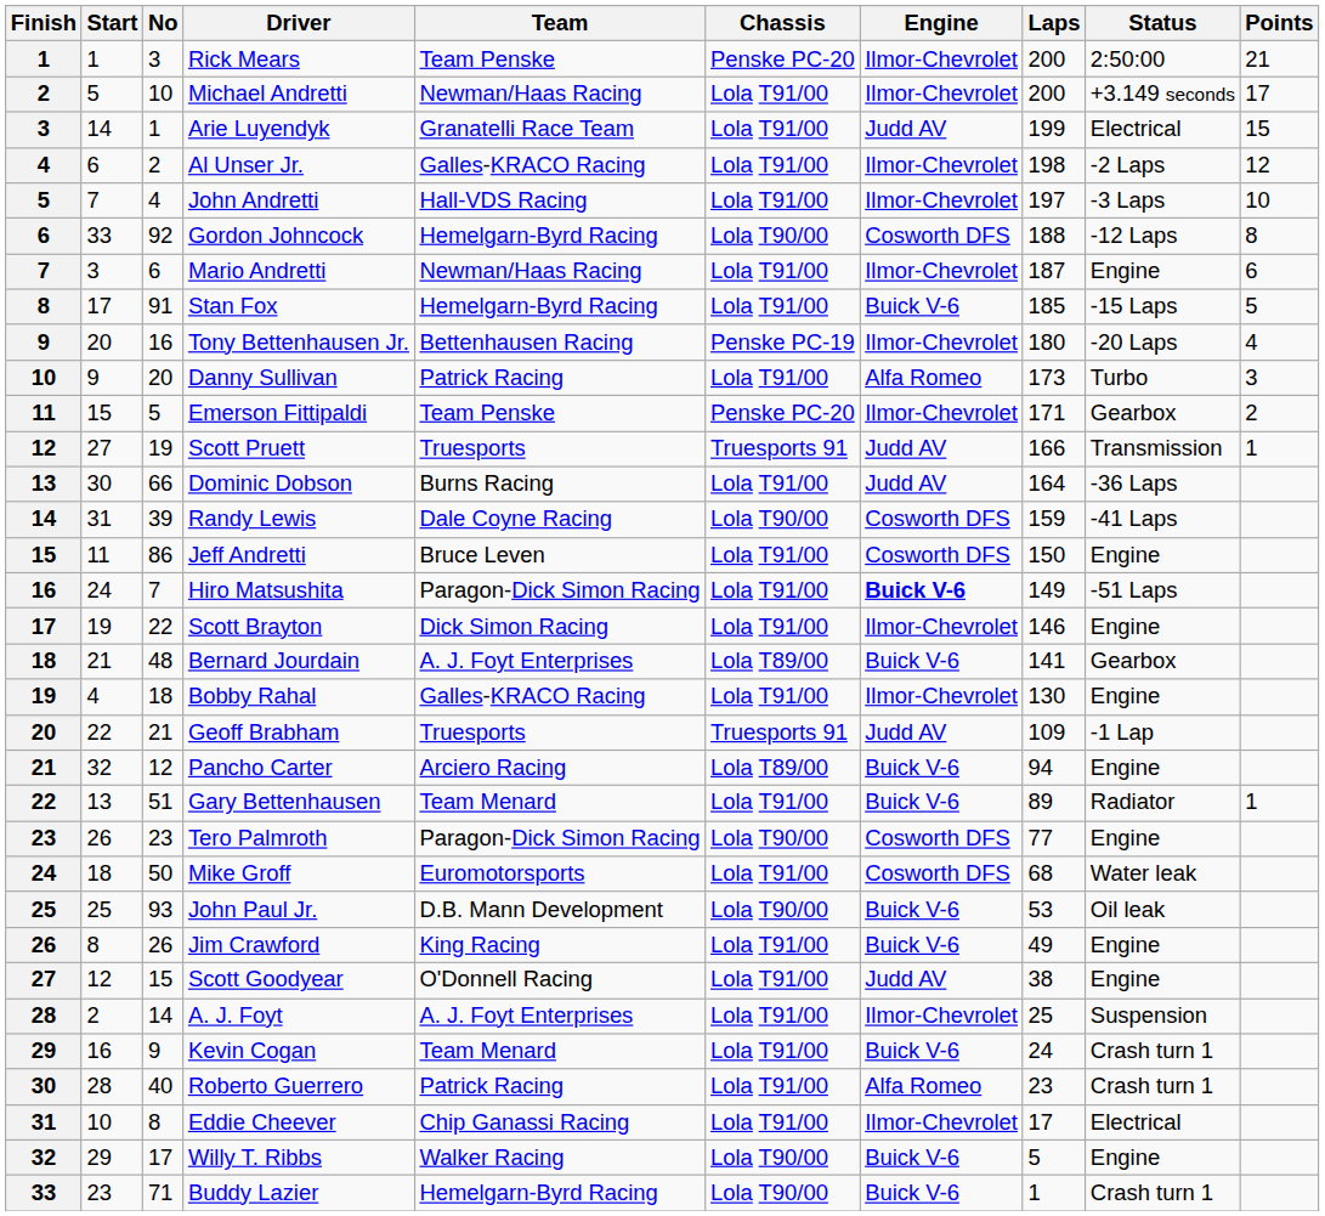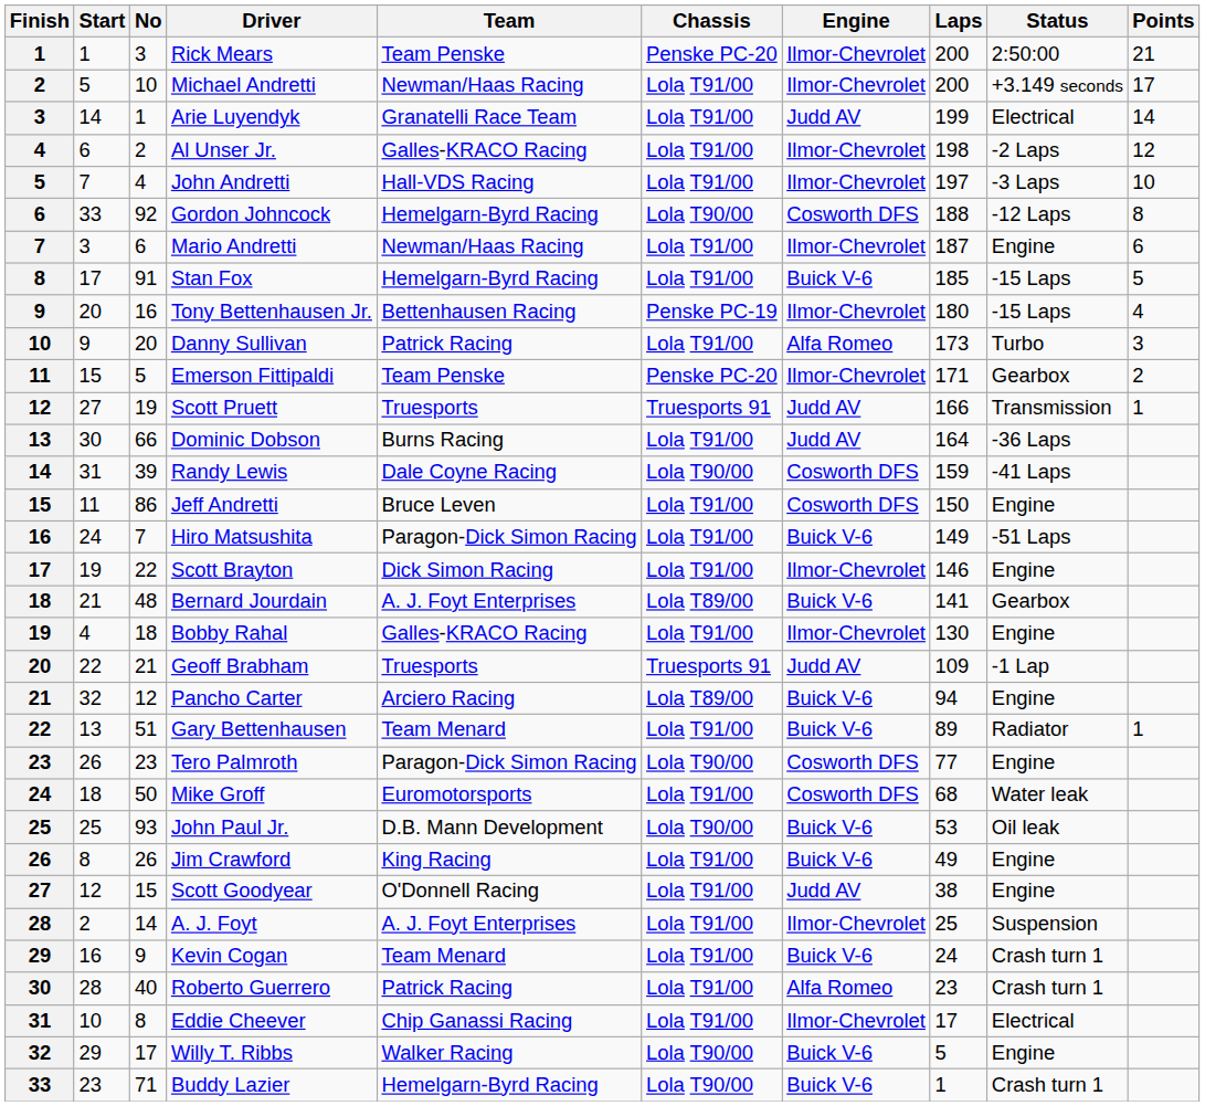 <table class="wikitable">
 <tr>
 <th>Finish</th>
 <th>Start</th>
 <th>No</th>
 <th>Driver</th>
 <th>Team</th>
 <th>Chassis</th>
 <th>Engine</th>
 <th>Laps</th>
 <th>Status</th>
 <th>Points</th>
 </tr>
 <tr>
 <th>1</th>
 <td>1</td>
 <td>3</td>
 <td> <a href='#'>Rick Mears</a> <strong></strong></td>
 <td><a href='#'>Team Penske</a></td>
 <td><a href='#'>Penske PC-20</a></td>
 <td><a href='#'>Ilmor-Chevrolet</a></td>
 <td>200</td>
 <td>2:50:00</td>
 <td>21</td>
 </tr>
 <tr>
 <th>2</th>
 <td>5</td>
 <td>10</td>
 <td> <a href='#'>Michael Andretti</a></td>
 <td><a href='#'>Newman/Haas Racing</a></td>
 <td><a href='#'>Lola</a> <a href='#'>T91/00</a></td>
 <td><a href='#'>Ilmor-Chevrolet</a></td>
 <td>200</td>
 <td>+3.149 <small>seconds</small></td>
 <td>17</td>
 </tr>
 <tr>
 <th>3</th>
 <td>14</td>
 <td>1</td>
 <td> <a href='#'>Arie Luyendyk</a> <strong></strong></td>
 <td><a href='#'>Granatelli Race Team</a></td>
 <td><a href='#'>Lola</a> <a href='#'>T91/00</a></td>
 <td><a href='#'>Judd AV</a></td>
 <td>199</td>
 <td>Electrical</td>
-<td>15</td>
+<td>14</td>
 </tr>
 <tr>
 <th>4</th>
 <td>6</td>
 <td>2</td>
 <td> <a href='#'>Al Unser Jr.</a></td>
 <td><a href='#'>Galles</a>-<a href='#'>KRACO Racing</a></td>
 <td><a href='#'>Lola</a> <a href='#'>T91/00</a></td>
 <td><a href='#'>Ilmor-Chevrolet</a></td>
 <td>198</td>
 <td>-2 Laps</td>
 <td>12</td>
 </tr>
 <tr>
 <th>5</th>
 <td>7</td>
 <td>4</td>
 <td> <a href='#'>John Andretti</a></td>
 <td><a href='#'>Hall-VDS Racing</a></td>
 <td><a href='#'>Lola</a> <a href='#'>T91/00</a></td>
 <td><a href='#'>Ilmor-Chevrolet</a></td>
 <td>197</td>
 <td>-3 Laps</td>
 <td>10</td>
 </tr>
 <tr>
 <th>6</th>
 <td>33</td>
 <td>92</td>
 <td> <a href='#'>Gordon Johncock</a> <strong></strong></td>
 <td><a href='#'>Hemelgarn-Byrd Racing</a></td>
 <td><a href='#'>Lola</a> <a href='#'>T90/00</a></td>
 <td><a href='#'>Cosworth DFS</a></td>
 <td>188</td>
 <td>-12 Laps</td>
 <td>8</td>
 </tr>
 <tr>
 <th>7</th>
 <td>3</td>
 <td>6</td>
 <td> <a href='#'>Mario Andretti</a> <strong></strong></td>
 <td><a href='#'>Newman/Haas Racing</a></td>
 <td><a href='#'>Lola</a> <a href='#'>T91/00</a></td>
 <td><a href='#'>Ilmor-Chevrolet</a></td>
 <td>187</td>
 <td>Engine</td>
 <td>6</td>
 </tr>
 <tr>
 <th>8</th>
 <td>17</td>
 <td>91</td>
 <td> <a href='#'>Stan Fox</a></td>
 <td><a href='#'>Hemelgarn-Byrd Racing</a></td>
 <td><a href='#'>Lola</a> <a href='#'>T91/00</a></td>
 <td><a href='#'>Buick V-6</a></td>
 <td>185</td>
 <td>-15 Laps</td>
 <td>5</td>
 </tr>
 <tr>
 <th>9</th>
 <td>20</td>
 <td>16</td>
 <td> <a href='#'>Tony Bettenhausen Jr.</a></td>
 <td><a href='#'>Bettenhausen Racing</a></td>
 <td><a href='#'>Penske PC-19</a></td>
 <td><a href='#'>Ilmor-Chevrolet</a></td>
 <td>180</td>
-<td>-20 Laps</td>
+<td>-15 Laps</td>
 <td>4</td>
 </tr>
 <tr>
 <th>10</th>
 <td>9</td>
 <td>20</td>
 <td> <a href='#'>Danny Sullivan</a> <strong></strong></td>
 <td><a href='#'>Patrick Racing</a></td>
 <td><a href='#'>Lola</a> <a href='#'>T91/00</a></td>
 <td><a href='#'>Alfa Romeo</a></td>
 <td>173</td>
 <td>Turbo</td>
 <td>3</td>
 </tr>
 <tr>
 <th>11</th>
 <td>15</td>
 <td>5</td>
 <td> <a href='#'>Emerson Fittipaldi</a> <strong></strong></td>
 <td><a href='#'>Team Penske</a></td>
 <td><a href='#'>Penske PC-20</a></td>
 <td><a href='#'>Ilmor-Chevrolet</a></td>
 <td>171</td>
 <td>Gearbox</td>
 <td>2</td>
 </tr>
 <tr>
 <th>12</th>
 <td>27</td>
 <td>19</td>
 <td> <a href='#'>Scott Pruett</a></td>
 <td><a href='#'>Truesports</a></td>
 <td><a href='#'>Truesports 91</a></td>
 <td><a href='#'>Judd AV</a></td>
 <td>166</td>
 <td>Transmission</td>
 <td>1</td>
 </tr>
 <tr>
 <th>13</th>
 <td>30</td>
 <td>66</td>
 <td> <a href='#'>Dominic Dobson</a></td>
 <td>Burns Racing</td>
 <td><a href='#'>Lola</a> <a href='#'>T91/00</a></td>
 <td><a href='#'>Judd AV</a></td>
 <td>164</td>
 <td>-36 Laps</td>
 <td></td>
 </tr>
 <tr>
 <th>14</th>
 <td>31</td>
 <td>39</td>
 <td> <a href='#'>Randy Lewis</a></td>
 <td><a href='#'>Dale Coyne Racing</a></td>
 <td><a href='#'>Lola</a> <a href='#'>T90/00</a></td>
 <td><a href='#'>Cosworth DFS</a></td>
 <td>159</td>
 <td>-41 Laps</td>
 <td></td>
 </tr>
 <tr>
 <th>15</th>
 <td>11</td>
 <td>86</td>
 <td> <a href='#'>Jeff Andretti</a> <strong></strong></td>
 <td>Bruce Leven</td>
 <td><a href='#'>Lola</a> <a href='#'>T91/00</a></td>
 <td><a href='#'>Cosworth DFS</a></td>
 <td>150</td>
 <td>Engine</td>
 <td></td>
 </tr>
 <tr>
 <th>16</th>
 <td>24</td>
 <td>7</td>
 <td> <a href='#'>Hiro Matsushita</a> <strong></strong></td>
 <td>Paragon-<a href='#'>Dick Simon Racing</a></td>
 <td><a href='#'>Lola</a> <a href='#'>T91/00</a></td>
-<td><strong><a href='#'>Buick V-6</a></strong></td>
+<td><a href='#'>Buick V-6</a></td>
 <td>149</td>
 <td>-51 Laps</td>
 <td></td>
 </tr>
 <tr>
 <th>17</th>
 <td>19</td>
 <td>22</td>
 <td> <a href='#'>Scott Brayton</a></td>
 <td><a href='#'>Dick Simon Racing</a></td>
 <td><a href='#'>Lola</a> <a href='#'>T91/00</a></td>
 <td><a href='#'>Ilmor-Chevrolet</a></td>
 <td>146</td>
 <td>Engine</td>
 <td></td>
 </tr>
 <tr>
 <th>18</th>
 <td>21</td>
 <td>48</td>
 <td> <a href='#'>Bernard Jourdain</a></td>
 <td><a href='#'>A. J. Foyt Enterprises</a></td>
 <td><a href='#'>Lola</a> <a href='#'>T89/00</a></td>
 <td><a href='#'>Buick V-6</a></td>
 <td>141</td>
 <td>Gearbox</td>
 <td></td>
 </tr>
 <tr>
 <th>19</th>
 <td>4</td>
 <td>18</td>
 <td> <a href='#'>Bobby Rahal</a> <strong></strong></td>
 <td><a href='#'>Galles</a>-<a href='#'>KRACO Racing</a></td>
 <td><a href='#'>Lola</a> <a href='#'>T91/00</a></td>
 <td><a href='#'>Ilmor-Chevrolet</a></td>
 <td>130</td>
 <td>Engine</td>
 <td></td>
 </tr>
 <tr>
 <th>20</th>
 <td>22</td>
 <td>21</td>
 <td> <a href='#'>Geoff Brabham</a></td>
 <td><a href='#'>Truesports</a></td>
 <td><a href='#'>Truesports 91</a></td>
 <td><a href='#'>Judd AV</a></td>
 <td>109</td>
 <td>-1 Lap</td>
 <td></td>
 </tr>
 <tr>
 <th>21</th>
 <td>32</td>
 <td>12</td>
 <td> <a href='#'>Pancho Carter</a></td>
 <td><a href='#'>Arciero Racing</a></td>
 <td><a href='#'>Lola</a> <a href='#'>T89/00</a></td>
 <td><a href='#'>Buick V-6</a></td>
 <td>94</td>
 <td>Engine</td>
 <td></td>
 </tr>
 <tr>
 <th>22</th>
 <td>13</td>
 <td>51</td>
 <td> <a href='#'>Gary Bettenhausen</a></td>
 <td><a href='#'>Team Menard</a></td>
 <td><a href='#'>Lola</a> <a href='#'>T91/00</a></td>
 <td><a href='#'>Buick V-6</a></td>
 <td>89</td>
 <td>Radiator</td>
 <td>1</td>
 </tr>
 <tr>
 <th>23</th>
 <td>26</td>
 <td>23</td>
 <td> <a href='#'>Tero Palmroth</a></td>
 <td>Paragon-<a href='#'>Dick Simon Racing</a></td>
 <td><a href='#'>Lola</a> <a href='#'>T90/00</a></td>
 <td><a href='#'>Cosworth DFS</a></td>
 <td>77</td>
 <td>Engine</td>
 <td></td>
 </tr>
 <tr>
 <th>24</th>
 <td>18</td>
 <td>50</td>
 <td> <a href='#'>Mike Groff</a> <strong></strong></td>
 <td><a href='#'>Euromotorsports</a></td>
 <td><a href='#'>Lola</a> <a href='#'>T91/00</a></td>
 <td><a href='#'>Cosworth DFS</a></td>
 <td>68</td>
 <td>Water leak</td>
 <td></td>
 </tr>
 <tr>
 <th>25</th>
 <td>25</td>
 <td>93</td>
 <td> <a href='#'>John Paul Jr.</a></td>
 <td>D.B. Mann Development</td>
 <td><a href='#'>Lola</a> <a href='#'>T90/00</a></td>
 <td><a href='#'>Buick V-6</a></td>
 <td>53</td>
 <td>Oil leak</td>
 <td></td>
 </tr>
 <tr>
 <th>26</th>
 <td>8</td>
 <td>26</td>
 <td> <a href='#'>Jim Crawford</a></td>
 <td><a href='#'>King Racing</a></td>
 <td><a href='#'>Lola</a> <a href='#'>T91/00</a></td>
 <td><a href='#'>Buick V-6</a></td>
 <td>49</td>
 <td>Engine</td>
 <td></td>
 </tr>
 <tr>
 <th>27</th>
 <td>12</td>
 <td>15</td>
 <td> <a href='#'>Scott Goodyear</a></td>
 <td>O'Donnell Racing</td>
 <td><a href='#'>Lola</a> <a href='#'>T91/00</a></td>
 <td><a href='#'>Judd AV</a></td>
 <td>38</td>
 <td>Engine</td>
 <td></td>
 </tr>
 <tr>
 <th>28</th>
 <td>2</td>
 <td>14</td>
 <td> <a href='#'>A. J. Foyt</a> <strong></strong></td>
 <td><a href='#'>A. J. Foyt Enterprises</a></td>
 <td><a href='#'>Lola</a> <a href='#'>T91/00</a></td>
 <td><a href='#'>Ilmor-Chevrolet</a></td>
 <td>25</td>
 <td>Suspension</td>
 <td></td>
 </tr>
 <tr>
 <th>29</th>
 <td>16</td>
 <td>9</td>
 <td> <a href='#'>Kevin Cogan</a></td>
 <td><a href='#'>Team Menard</a></td>
 <td><a href='#'>Lola</a> <a href='#'>T91/00</a></td>
 <td><a href='#'>Buick V-6</a></td>
 <td>24</td>
 <td>Crash turn 1</td>
 <td></td>
 </tr>
 <tr>
 <th>30</th>
 <td>28</td>
 <td>40</td>
 <td> <a href='#'>Roberto Guerrero</a></td>
 <td><a href='#'>Patrick Racing</a></td>
 <td><a href='#'>Lola</a> <a href='#'>T91/00</a></td>
 <td><a href='#'>Alfa Romeo</a></td>
 <td>23</td>
 <td>Crash turn 1</td>
 <td></td>
 </tr>
 <tr>
 <th>31</th>
 <td>10</td>
 <td>8</td>
 <td> <a href='#'>Eddie Cheever</a></td>
 <td><a href='#'>Chip Ganassi Racing</a></td>
 <td><a href='#'>Lola</a> <a href='#'>T91/00</a></td>
 <td><a href='#'>Ilmor-Chevrolet</a></td>
 <td>17</td>
 <td>Electrical</td>
 <td></td>
 </tr>
 <tr>
 <th>32</th>
 <td>29</td>
 <td>17</td>
 <td> <a href='#'>Willy T. Ribbs</a> <strong></strong></td>
 <td><a href='#'>Walker Racing</a></td>
 <td><a href='#'>Lola</a> <a href='#'>T90/00</a></td>
 <td><a href='#'>Buick V-6</a></td>
 <td>5</td>
 <td>Engine</td>
 <td></td>
 </tr>
 <tr>
 <th>33</th>
 <td>23</td>
 <td>71</td>
 <td> <a href='#'>Buddy Lazier</a> <strong></strong></td>
 <td><a href='#'>Hemelgarn-Byrd Racing</a></td>
 <td><a href='#'>Lola</a> <a href='#'>T90/00</a></td>
 <td><a href='#'>Buick V-6</a></td>
 <td>1</td>
 <td>Crash turn 1</td>
 <td></td>
 </tr>
 </table>
